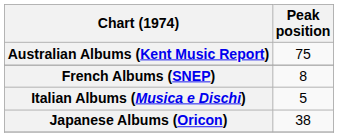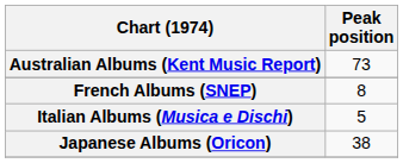 <table class="wikitable sortable plainrowheaders" style="text-align:center">
 <tr>
 <th scope="col">Chart (1974)</th>
 <th scope="col">Peak<br>position</th>
 </tr>
 <tr>
 <th scope="row">Australian Albums (<a href='#'>Kent Music Report</a>)</th>
-<td style="text-align:center;">75</td>
+<td style="text-align:center;">73</td>
 </tr>
 <tr>
 </tr>
 <tr>
 <th scope="row">French Albums (<a href='#'>SNEP</a>)</th>
 <td align="center">8</td>
 </tr>
 <tr>
 <th scope="row">Italian Albums (<em><a href='#'>Musica e Dischi</a></em>)</th>
 <td align="center">5</td>
 </tr>
 <tr>
 <th scope="row">Japanese Albums (<a href='#'>Oricon</a>)</th>
 <td align="center">38</td>
 </tr>
 <tr>
 </tr>
 <tr>
 </tr>
 </table>
